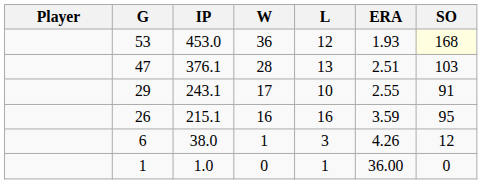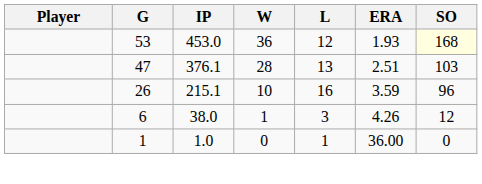 <table class="wikitable sortable">
 <tr>
 <th bgcolor="#DDDDFF" width="16%">Player</th>
 <th bgcolor="#DDDDFF" width="9%">G</th>
 <th bgcolor="#DDDDFF" width="9%">IP</th>
 <th bgcolor="#DDDDFF" width="9%">W</th>
 <th bgcolor="#DDDDFF" width="9%">L</th>
 <th bgcolor="#DDDDFF" width="9%">ERA</th>
 <th bgcolor="#DDDDFF" width="9%">SO</th>
 </tr>
 <tr align="center">
 <td></td>
 <td>53</td>
 <td>453.0</td>
 <td>36</td>
 <td>12</td>
 <td>1.93</td>
 <td style="background: lightyellow;">168</td>
 </tr>
 <tr align="center">
 <td></td>
 <td>47</td>
 <td>376.1</td>
 <td>28</td>
 <td>13</td>
 <td>2.51</td>
 <td>103</td>
 </tr>
 <tr align="center">
 <td></td>
-<td>29</td>
-<td>243.1</td>
-<td>17</td>
-<td>10</td>
-<td>2.55</td>
-<td>91</td>
-</tr>
-<tr align="center">
-<td></td>
 <td>26</td>
 <td>215.1</td>
-<td>16</td>
+<td>10</td>
 <td>16</td>
 <td>3.59</td>
-<td>95</td>
+<td>96</td>
 </tr>
 <tr align="center">
 <td></td>
 <td>6</td>
 <td>38.0</td>
 <td>1</td>
 <td>3</td>
 <td>4.26</td>
 <td>12</td>
 </tr>
 <tr align="center">
 <td></td>
 <td>1</td>
 <td>1.0</td>
 <td>0</td>
 <td>1</td>
 <td>36.00</td>
 <td>0</td>
 </tr>
 </table>
